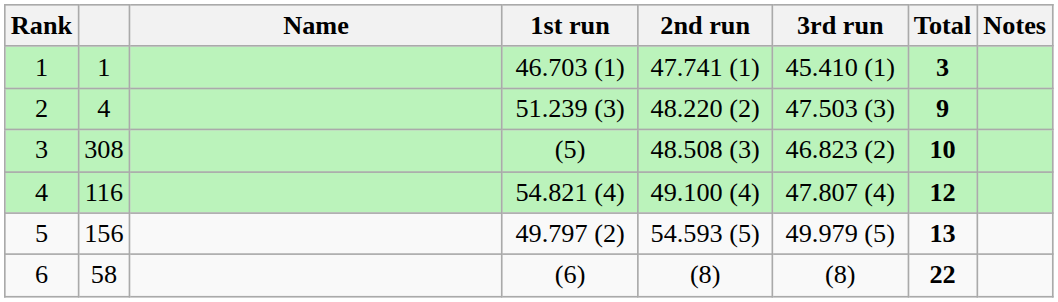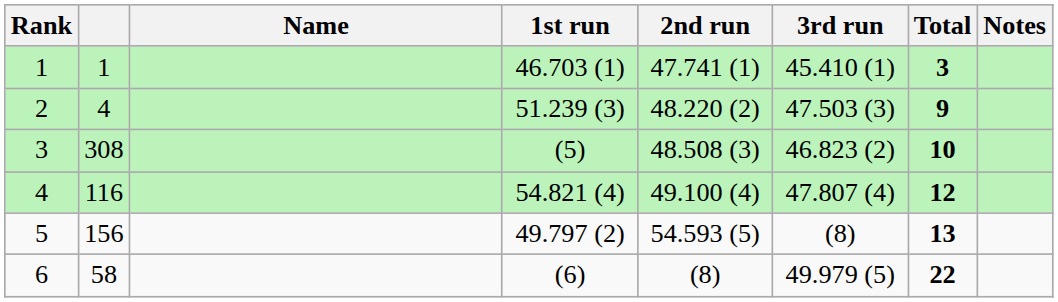 <table class="sortable wikitable" style="text-align:center;">
 <tr>
 <th width="30">Rank</th>
 <th width="20"></th>
 <th width="220">Name</th>
 <th width="75">1st run</th>
 <th width="75">2nd run</th>
 <th width="75">3rd run</th>
 <th width="30">Total</th>
 <th width="30">Notes</th>
 </tr>
 <tr bgcolor=#bbf3bb>
 <td>1</td>
 <td>1</td>
 <td align="left"></td>
 <td>46.703 (1)</td>
 <td>47.741 (1)</td>
 <td>45.410 (1)</td>
 <td><strong>3</strong></td>
 <td></td>
 </tr>
 <tr bgcolor=#bbf3bb>
 <td>2</td>
 <td>4</td>
 <td align="left"></td>
 <td>51.239 (3)</td>
 <td>48.220 (2)</td>
 <td>47.503 (3)</td>
 <td><strong>9</strong></td>
 <td></td>
 </tr>
 <tr bgcolor=#bbf3bb>
 <td>3</td>
 <td>308</td>
 <td align="left"></td>
 <td> (5)</td>
 <td>48.508 (3)</td>
 <td>46.823 (2)</td>
 <td><strong>10</strong></td>
 <td></td>
 </tr>
 <tr bgcolor=#bbf3bb>
 <td>4</td>
 <td>116</td>
 <td align="left"></td>
 <td>54.821 (4)</td>
 <td>49.100 (4)</td>
 <td>47.807 (4)</td>
 <td><strong>12</strong></td>
 <td></td>
 </tr>
 <tr>
 <td>5</td>
 <td>156</td>
 <td align="left"></td>
 <td>49.797 (2)</td>
 <td>54.593 (5)</td>
-<td>49.979 (5)</td>
+<td> (8)</td>
 <td><strong>13</strong></td>
 <td></td>
 </tr>
 <tr>
 <td>6</td>
 <td>58</td>
 <td align="left"></td>
 <td> (6)</td>
 <td> (8)</td>
-<td> (8)</td>
+<td>49.979 (5)</td>
 <td><strong>22</strong></td>
 <td></td>
 </tr>
 </table>
